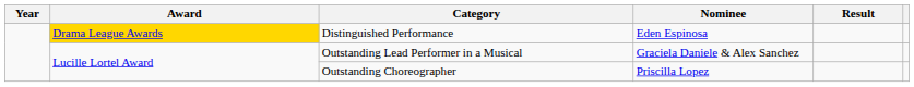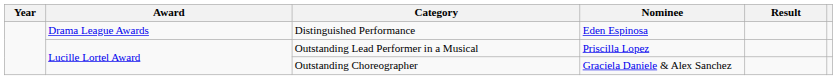 <table class="wikitable" width="95%">
 <tr>
 <th width="5%">Year</th>
 <th width="30%">Award</th>
 <th width="35%">Category</th>
 <th width="20%">Nominee</th>
 <th width="10%">Result</th>
 <th></th>
 </tr>
 <tr>
 <td rowspan=17></td>
-<td rowspan=1 style="background: gold;"><a href='#'>Drama League Awards</a></td>
+<td rowspan=1><a href='#'>Drama League Awards</a></td>
 <td>Distinguished Performance</td>
 <td><a href='#'>Eden Espinosa</a></td>
 <td></td>
 <td></td>
 </tr>
 <tr>
 <td rowspan=2><a href='#'>Lucille Lortel Award</a></td>
 <td>Outstanding Lead Performer in a Musical</td>
-<td><a href='#'>Graciela Daniele</a> & Alex Sanchez</td>
+<td><a href='#'>Priscilla Lopez</a></td>
 <td></td>
 <td></td>
 </tr>
 <tr>
 <td>Outstanding Choreographer</td>
-<td><a href='#'>Priscilla Lopez</a></td>
+<td><a href='#'>Graciela Daniele</a> & Alex Sanchez</td>
 <td></td>
 <td></td>
 </tr>
 </table>
